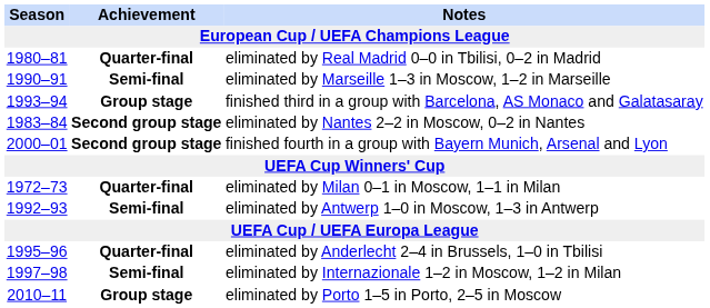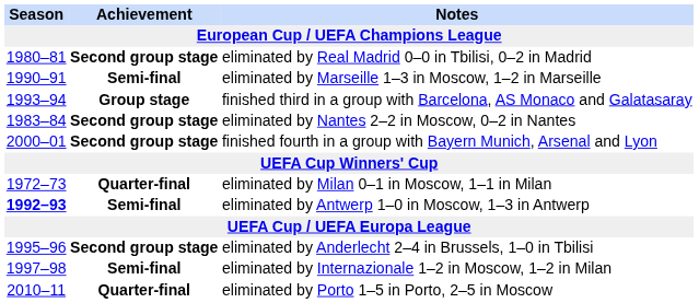 <table class="toccolours" border="0" cellpadding="2" cellspacing="0">
 <tr style="background:#cadcfb;">
 <th>Season</th>
 <th>Achievement</th>
 <th>Notes</th>
 </tr>
 <tr>
 <th colspan="4" style="background:#efefef;"><a href='#'>European Cup / UEFA Champions League</a></th>
 </tr>
 <tr>
 <td style="text-align:center;"><a href='#'>1980–81</a></td>
-<td style="text-align:center;"><strong>Quarter-final</strong></td>
+<td style="text-align:center;"><strong>Second group stage</strong></td>
 <td style="text-align:left;">eliminated by <a href='#'>Real Madrid</a> 0–0 in Tbilisi, 0–2 in Madrid</td>
 </tr>
 <tr>
 <td style="text-align:center;"><a href='#'>1990–91</a></td>
 <td style="text-align:center;"><strong>Semi-final</strong></td>
 <td style="text-align:left;">eliminated by <a href='#'>Marseille</a> 1–3 in Moscow, 1–2 in Marseille</td>
 </tr>
 <tr>
 <td style="text-align:center;"><a href='#'>1993–94</a></td>
 <td style="text-align:center;"><strong>Group stage</strong></td>
 <td style="text-align:left;">finished third in a group with <a href='#'>Barcelona</a>, <a href='#'>AS Monaco</a> and <a href='#'>Galatasaray</a></td>
 </tr>
 <tr>
 <td style="text-align:center;"><a href='#'>1983–84</a></td>
 <td style="text-align:center;"><strong>Second group stage</strong></td>
 <td style="text-align:left;">eliminated by <a href='#'>Nantes</a> 2–2 in Moscow, 0–2 in Nantes</td>
 </tr>
 <tr>
 <td style="text-align:center;"><a href='#'>2000–01</a></td>
 <td style="text-align:center;"><strong>Second group stage</strong></td>
 <td style="text-align:left;">finished fourth in a group with <a href='#'>Bayern Munich</a>, <a href='#'>Arsenal</a> and <a href='#'>Lyon</a></td>
 </tr>
 <tr>
 <th colspan="4" style="background:#efefef;"><a href='#'>UEFA Cup Winners' Cup</a></th>
 </tr>
 <tr>
 <td style="text-align:center;"><a href='#'>1972–73</a></td>
 <td style="text-align:center;"><strong>Quarter-final</strong></td>
 <td style="text-align:left;">eliminated by <a href='#'>Milan</a> 0–1 in Moscow, 1–1 in Milan</td>
 </tr>
 <tr>
-<td style="text-align:center;"><a href='#'>1992–93</a></td>
+<td style="text-align:center;"><strong><a href='#'>1992–93</a></strong></td>
 <td style="text-align:center;"><strong>Semi-final</strong></td>
 <td style="text-align:left;">eliminated by <a href='#'>Antwerp</a> 1–0 in Moscow, 1–3 in Antwerp</td>
 </tr>
 <tr>
 <th colspan="4" style="background:#efefef;"><a href='#'>UEFA Cup / UEFA Europa League</a></th>
 </tr>
 <tr>
 <td style="text-align:center;"><a href='#'>1995–96</a></td>
-<td style="text-align:center;"><strong>Quarter-final</strong></td>
+<td style="text-align:center;"><strong>Second group stage</strong></td>
 <td style="text-align:left;">eliminated by <a href='#'>Anderlecht</a> 2–4 in Brussels, 1–0 in Tbilisi</td>
 </tr>
 <tr>
 <td style="text-align:center;"><a href='#'>1997–98</a></td>
 <td style="text-align:center;"><strong>Semi-final</strong></td>
 <td style="text-align:left;">eliminated by <a href='#'>Internazionale</a> 1–2 in Moscow, 1–2 in Milan</td>
 </tr>
 <tr>
 <td style="text-align:center;"><a href='#'>2010–11</a></td>
-<td style="text-align:center;"><strong>Group stage</strong></td>
+<td style="text-align:center;"><strong>Quarter-final</strong></td>
 <td style="text-align:left;">eliminated by <a href='#'>Porto</a> 1–5 in Porto, 2–5 in Moscow</td>
 </tr>
 </table>
